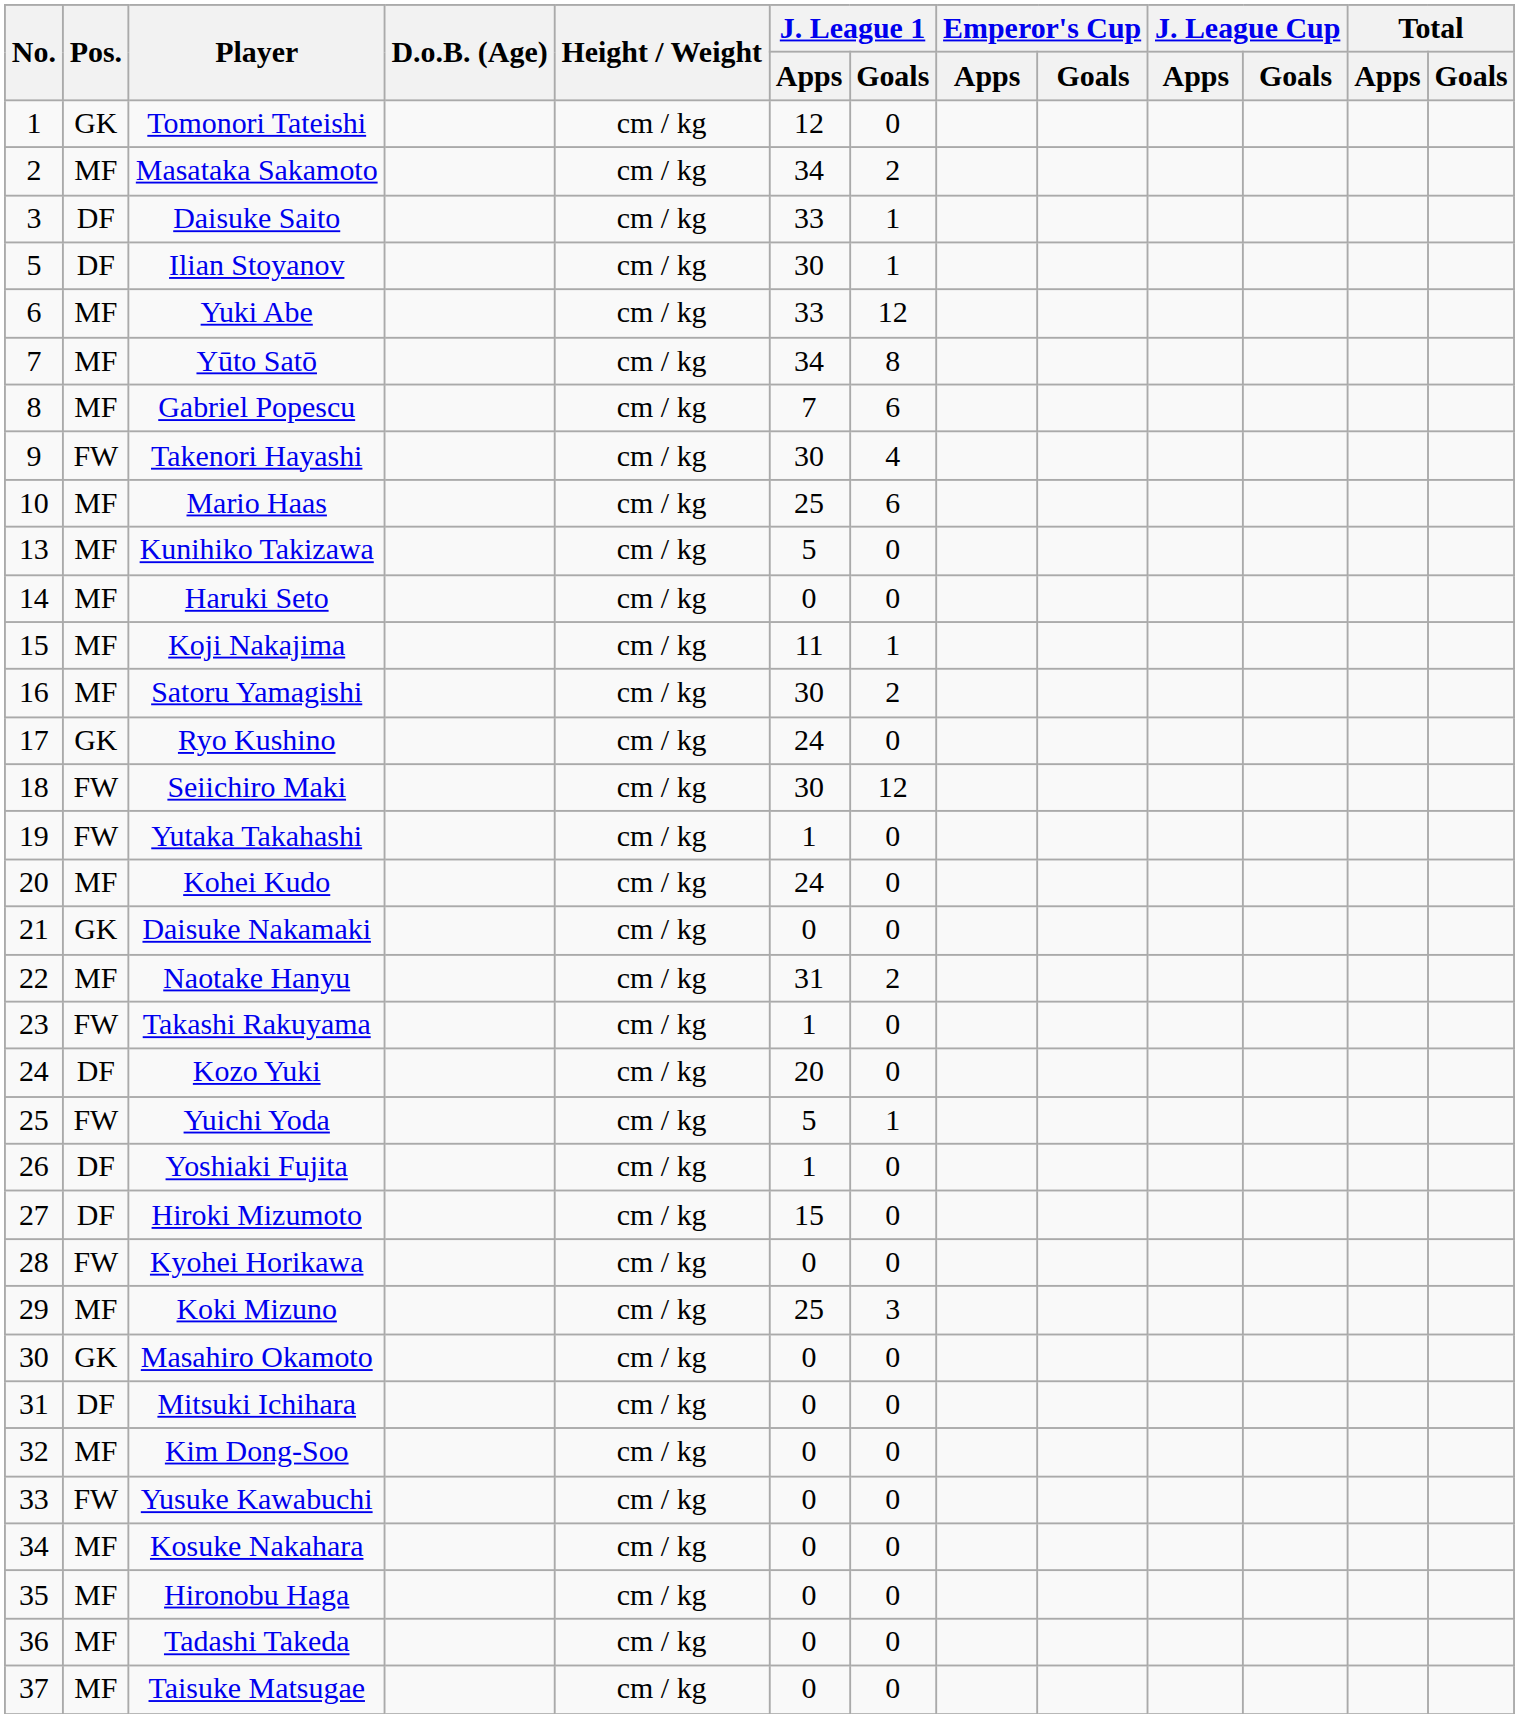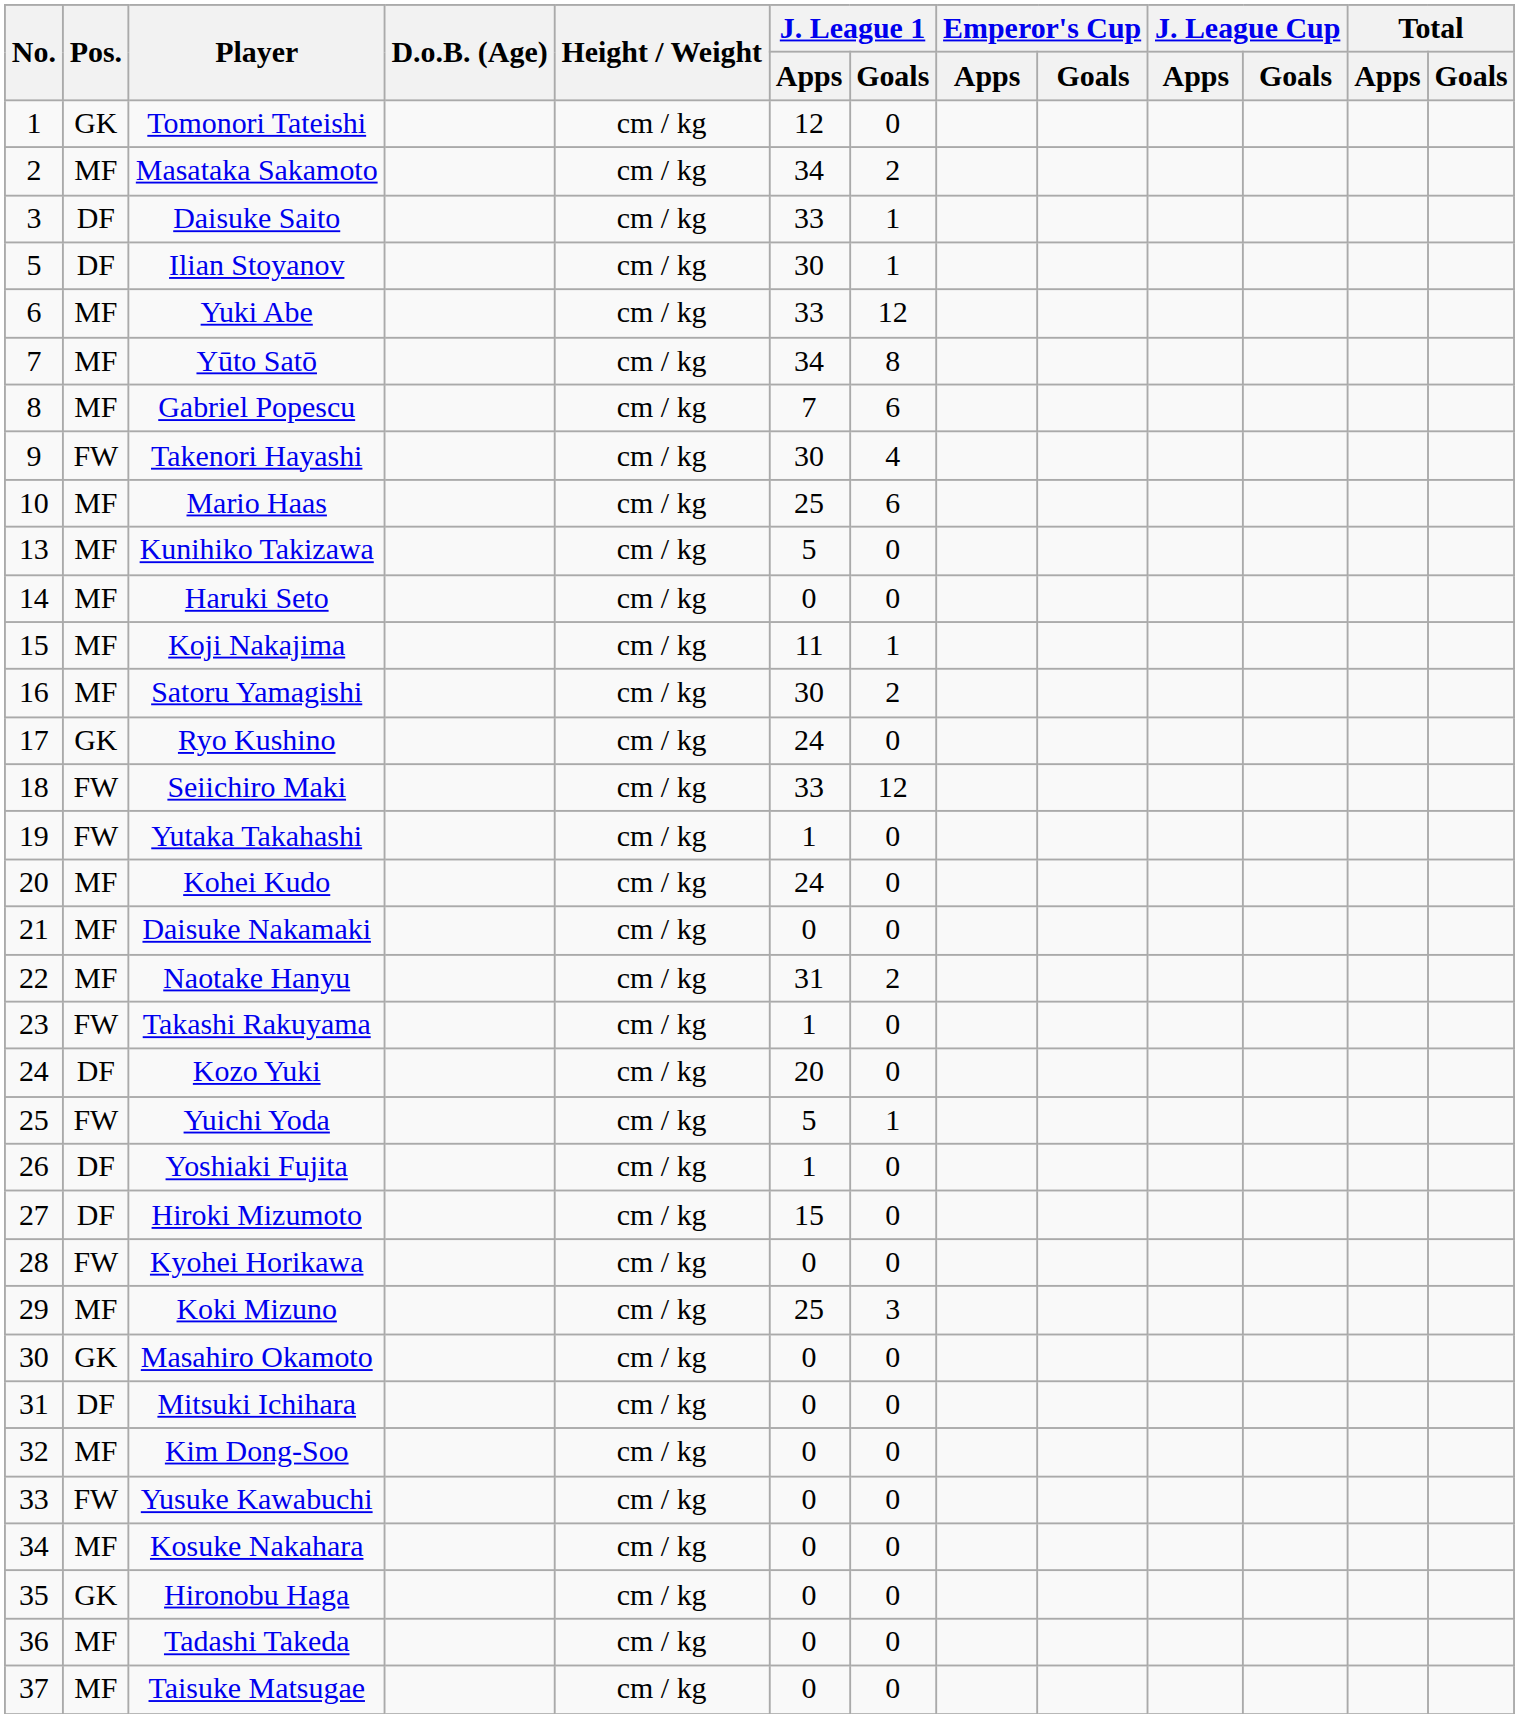 <table class="wikitable" style="text-align:center;">
 <tr>
 <th rowspan="2">No.</th>
 <th rowspan="2">Pos.</th>
 <th rowspan="2">Player</th>
 <th rowspan="2">D.o.B. (Age)</th>
 <th rowspan="2">Height / Weight</th>
 <th colspan="2"><a href='#'>J. League 1</a></th>
 <th colspan="2"><a href='#'>Emperor's Cup</a></th>
 <th colspan="2"><a href='#'>J. League Cup</a></th>
 <th colspan="2">Total</th>
 </tr>
 <tr>
 <th>Apps</th>
 <th>Goals</th>
 <th>Apps</th>
 <th>Goals</th>
 <th>Apps</th>
 <th>Goals</th>
 <th>Apps</th>
 <th>Goals</th>
 </tr>
 <tr>
 <td>1</td>
 <td>GK</td>
 <td><a href='#'>Tomonori Tateishi</a></td>
 <td></td>
 <td>cm / kg</td>
 <td>12</td>
 <td>0</td>
 <td></td>
 <td></td>
 <td></td>
 <td></td>
 <td></td>
 <td></td>
 </tr>
 <tr>
 <td>2</td>
 <td>MF</td>
 <td><a href='#'>Masataka Sakamoto</a></td>
 <td></td>
 <td>cm / kg</td>
 <td>34</td>
 <td>2</td>
 <td></td>
 <td></td>
 <td></td>
 <td></td>
 <td></td>
 <td></td>
 </tr>
 <tr>
 <td>3</td>
 <td>DF</td>
 <td><a href='#'>Daisuke Saito</a></td>
 <td></td>
 <td>cm / kg</td>
 <td>33</td>
 <td>1</td>
 <td></td>
 <td></td>
 <td></td>
 <td></td>
 <td></td>
 <td></td>
 </tr>
 <tr>
 <td>5</td>
 <td>DF</td>
 <td><a href='#'>Ilian Stoyanov</a></td>
 <td></td>
 <td>cm / kg</td>
 <td>30</td>
 <td>1</td>
 <td></td>
 <td></td>
 <td></td>
 <td></td>
 <td></td>
 <td></td>
 </tr>
 <tr>
 <td>6</td>
 <td>MF</td>
 <td><a href='#'>Yuki Abe</a></td>
 <td></td>
 <td>cm / kg</td>
 <td>33</td>
 <td>12</td>
 <td></td>
 <td></td>
 <td></td>
 <td></td>
 <td></td>
 <td></td>
 </tr>
 <tr>
 <td>7</td>
 <td>MF</td>
 <td><a href='#'>Yūto Satō</a></td>
 <td></td>
 <td>cm / kg</td>
 <td>34</td>
 <td>8</td>
 <td></td>
 <td></td>
 <td></td>
 <td></td>
 <td></td>
 <td></td>
 </tr>
 <tr>
 <td>8</td>
 <td>MF</td>
 <td><a href='#'>Gabriel Popescu</a></td>
 <td></td>
 <td>cm / kg</td>
 <td>7</td>
 <td>6</td>
 <td></td>
 <td></td>
 <td></td>
 <td></td>
 <td></td>
 <td></td>
 </tr>
 <tr>
 <td>9</td>
 <td>FW</td>
 <td><a href='#'>Takenori Hayashi</a></td>
 <td></td>
 <td>cm / kg</td>
 <td>30</td>
 <td>4</td>
 <td></td>
 <td></td>
 <td></td>
 <td></td>
 <td></td>
 <td></td>
 </tr>
 <tr>
 <td>10</td>
 <td>MF</td>
 <td><a href='#'>Mario Haas</a></td>
 <td></td>
 <td>cm / kg</td>
 <td>25</td>
 <td>6</td>
 <td></td>
 <td></td>
 <td></td>
 <td></td>
 <td></td>
 <td></td>
 </tr>
 <tr>
 <td>13</td>
 <td>MF</td>
 <td><a href='#'>Kunihiko Takizawa</a></td>
 <td></td>
 <td>cm / kg</td>
 <td>5</td>
 <td>0</td>
 <td></td>
 <td></td>
 <td></td>
 <td></td>
 <td></td>
 <td></td>
 </tr>
 <tr>
 <td>14</td>
 <td>MF</td>
 <td><a href='#'>Haruki Seto</a></td>
 <td></td>
 <td>cm / kg</td>
 <td>0</td>
 <td>0</td>
 <td></td>
 <td></td>
 <td></td>
 <td></td>
 <td></td>
 <td></td>
 </tr>
 <tr>
 <td>15</td>
 <td>MF</td>
 <td><a href='#'>Koji Nakajima</a></td>
 <td></td>
 <td>cm / kg</td>
 <td>11</td>
 <td>1</td>
 <td></td>
 <td></td>
 <td></td>
 <td></td>
 <td></td>
 <td></td>
 </tr>
 <tr>
 <td>16</td>
 <td>MF</td>
 <td><a href='#'>Satoru Yamagishi</a></td>
 <td></td>
 <td>cm / kg</td>
 <td>30</td>
 <td>2</td>
 <td></td>
 <td></td>
 <td></td>
 <td></td>
 <td></td>
 <td></td>
 </tr>
 <tr>
 <td>17</td>
 <td>GK</td>
 <td><a href='#'>Ryo Kushino</a></td>
 <td></td>
 <td>cm / kg</td>
 <td>24</td>
 <td>0</td>
 <td></td>
 <td></td>
 <td></td>
 <td></td>
 <td></td>
 <td></td>
 </tr>
 <tr>
 <td>18</td>
 <td>FW</td>
 <td><a href='#'>Seiichiro Maki</a></td>
 <td></td>
 <td>cm / kg</td>
-<td>30</td>
+<td>33</td>
 <td>12</td>
 <td></td>
 <td></td>
 <td></td>
 <td></td>
 <td></td>
 <td></td>
 </tr>
 <tr>
 <td>19</td>
 <td>FW</td>
 <td><a href='#'>Yutaka Takahashi</a></td>
 <td></td>
 <td>cm / kg</td>
 <td>1</td>
 <td>0</td>
 <td></td>
 <td></td>
 <td></td>
 <td></td>
 <td></td>
 <td></td>
 </tr>
 <tr>
 <td>20</td>
 <td>MF</td>
 <td><a href='#'>Kohei Kudo</a></td>
 <td></td>
 <td>cm / kg</td>
 <td>24</td>
 <td>0</td>
 <td></td>
 <td></td>
 <td></td>
 <td></td>
 <td></td>
 <td></td>
 </tr>
 <tr>
 <td>21</td>
-<td>GK</td>
+<td>MF</td>
 <td><a href='#'>Daisuke Nakamaki</a></td>
 <td></td>
 <td>cm / kg</td>
 <td>0</td>
 <td>0</td>
 <td></td>
 <td></td>
 <td></td>
 <td></td>
 <td></td>
 <td></td>
 </tr>
 <tr>
 <td>22</td>
 <td>MF</td>
 <td><a href='#'>Naotake Hanyu</a></td>
 <td></td>
 <td>cm / kg</td>
 <td>31</td>
 <td>2</td>
 <td></td>
 <td></td>
 <td></td>
 <td></td>
 <td></td>
 <td></td>
 </tr>
 <tr>
 <td>23</td>
 <td>FW</td>
 <td><a href='#'>Takashi Rakuyama</a></td>
 <td></td>
 <td>cm / kg</td>
 <td>1</td>
 <td>0</td>
 <td></td>
 <td></td>
 <td></td>
 <td></td>
 <td></td>
 <td></td>
 </tr>
 <tr>
 <td>24</td>
 <td>DF</td>
 <td><a href='#'>Kozo Yuki</a></td>
 <td></td>
 <td>cm / kg</td>
 <td>20</td>
 <td>0</td>
 <td></td>
 <td></td>
 <td></td>
 <td></td>
 <td></td>
 <td></td>
 </tr>
 <tr>
 <td>25</td>
 <td>FW</td>
 <td><a href='#'>Yuichi Yoda</a></td>
 <td></td>
 <td>cm / kg</td>
 <td>5</td>
 <td>1</td>
 <td></td>
 <td></td>
 <td></td>
 <td></td>
 <td></td>
 <td></td>
 </tr>
 <tr>
 <td>26</td>
 <td>DF</td>
 <td><a href='#'>Yoshiaki Fujita</a></td>
 <td></td>
 <td>cm / kg</td>
 <td>1</td>
 <td>0</td>
 <td></td>
 <td></td>
 <td></td>
 <td></td>
 <td></td>
 <td></td>
 </tr>
 <tr>
 <td>27</td>
 <td>DF</td>
 <td><a href='#'>Hiroki Mizumoto</a></td>
 <td></td>
 <td>cm / kg</td>
 <td>15</td>
 <td>0</td>
 <td></td>
 <td></td>
 <td></td>
 <td></td>
 <td></td>
 <td></td>
 </tr>
 <tr>
 <td>28</td>
 <td>FW</td>
 <td><a href='#'>Kyohei Horikawa</a></td>
 <td></td>
 <td>cm / kg</td>
 <td>0</td>
 <td>0</td>
 <td></td>
 <td></td>
 <td></td>
 <td></td>
 <td></td>
 <td></td>
 </tr>
 <tr>
 <td>29</td>
 <td>MF</td>
 <td><a href='#'>Koki Mizuno</a></td>
 <td></td>
 <td>cm / kg</td>
 <td>25</td>
 <td>3</td>
 <td></td>
 <td></td>
 <td></td>
 <td></td>
 <td></td>
 <td></td>
 </tr>
 <tr>
 <td>30</td>
 <td>GK</td>
 <td><a href='#'>Masahiro Okamoto</a></td>
 <td></td>
 <td>cm / kg</td>
 <td>0</td>
 <td>0</td>
 <td></td>
 <td></td>
 <td></td>
 <td></td>
 <td></td>
 <td></td>
 </tr>
 <tr>
 <td>31</td>
 <td>DF</td>
 <td><a href='#'>Mitsuki Ichihara</a></td>
 <td></td>
 <td>cm / kg</td>
 <td>0</td>
 <td>0</td>
 <td></td>
 <td></td>
 <td></td>
 <td></td>
 <td></td>
 <td></td>
 </tr>
 <tr>
 <td>32</td>
 <td>MF</td>
 <td><a href='#'>Kim Dong-Soo</a></td>
 <td></td>
 <td>cm / kg</td>
 <td>0</td>
 <td>0</td>
 <td></td>
 <td></td>
 <td></td>
 <td></td>
 <td></td>
 <td></td>
 </tr>
 <tr>
 <td>33</td>
 <td>FW</td>
 <td><a href='#'>Yusuke Kawabuchi</a></td>
 <td></td>
 <td>cm / kg</td>
 <td>0</td>
 <td>0</td>
 <td></td>
 <td></td>
 <td></td>
 <td></td>
 <td></td>
 <td></td>
 </tr>
 <tr>
 <td>34</td>
 <td>MF</td>
 <td><a href='#'>Kosuke Nakahara</a></td>
 <td></td>
 <td>cm / kg</td>
 <td>0</td>
 <td>0</td>
 <td></td>
 <td></td>
 <td></td>
 <td></td>
 <td></td>
 <td></td>
 </tr>
 <tr>
 <td>35</td>
-<td>MF</td>
+<td>GK</td>
 <td><a href='#'>Hironobu Haga</a></td>
 <td></td>
 <td>cm / kg</td>
 <td>0</td>
 <td>0</td>
 <td></td>
 <td></td>
 <td></td>
 <td></td>
 <td></td>
 <td></td>
 </tr>
 <tr>
 <td>36</td>
 <td>MF</td>
 <td><a href='#'>Tadashi Takeda</a></td>
 <td></td>
 <td>cm / kg</td>
 <td>0</td>
 <td>0</td>
 <td></td>
 <td></td>
 <td></td>
 <td></td>
 <td></td>
 <td></td>
 </tr>
 <tr>
 <td>37</td>
 <td>MF</td>
 <td><a href='#'>Taisuke Matsugae</a></td>
 <td></td>
 <td>cm / kg</td>
 <td>0</td>
 <td>0</td>
 <td></td>
 <td></td>
 <td></td>
 <td></td>
 <td></td>
 <td></td>
 </tr>
 </table>
